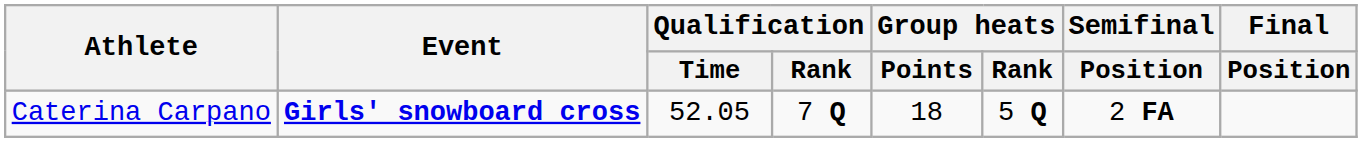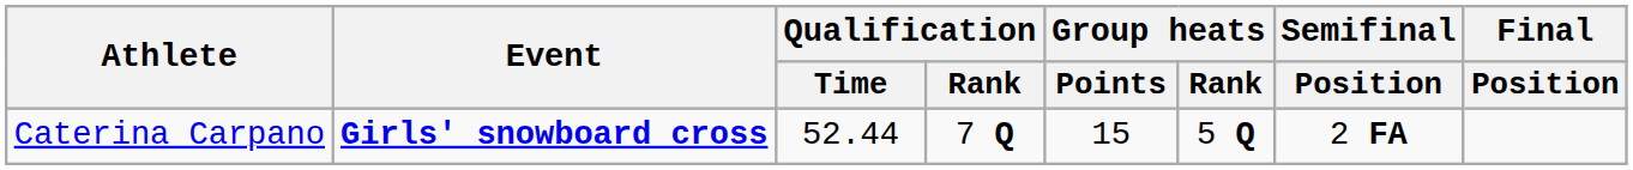 <table class="wikitable" style="font-size:90%">
 <tr>
 <th rowspan="2">Athlete</th>
 <th rowspan="2">Event</th>
 <th colspan=2>Qualification</th>
 <th colspan=2>Group heats</th>
 <th>Semifinal</th>
 <th>Final</th>
 </tr>
 <tr style="font-size:95%">
 <th>Time</th>
 <th>Rank</th>
 <th>Points</th>
 <th>Rank</th>
 <th>Position</th>
 <th>Position</th>
 </tr>
 <tr align=center>
 <td align=left><a href='#'>Caterina Carpano</a></td>
 <td align=left><strong><a href='#'>Girls' snowboard cross</a></strong></td>
-<td>52.05</td>
+<td>52.44</td>
 <td>7 <strong>Q</strong></td>
-<td>18</td>
+<td>15</td>
 <td>5 <strong>Q</strong></td>
 <td>2 <strong>FA</strong></td>
 <td></td>
 </tr>
 </table>
